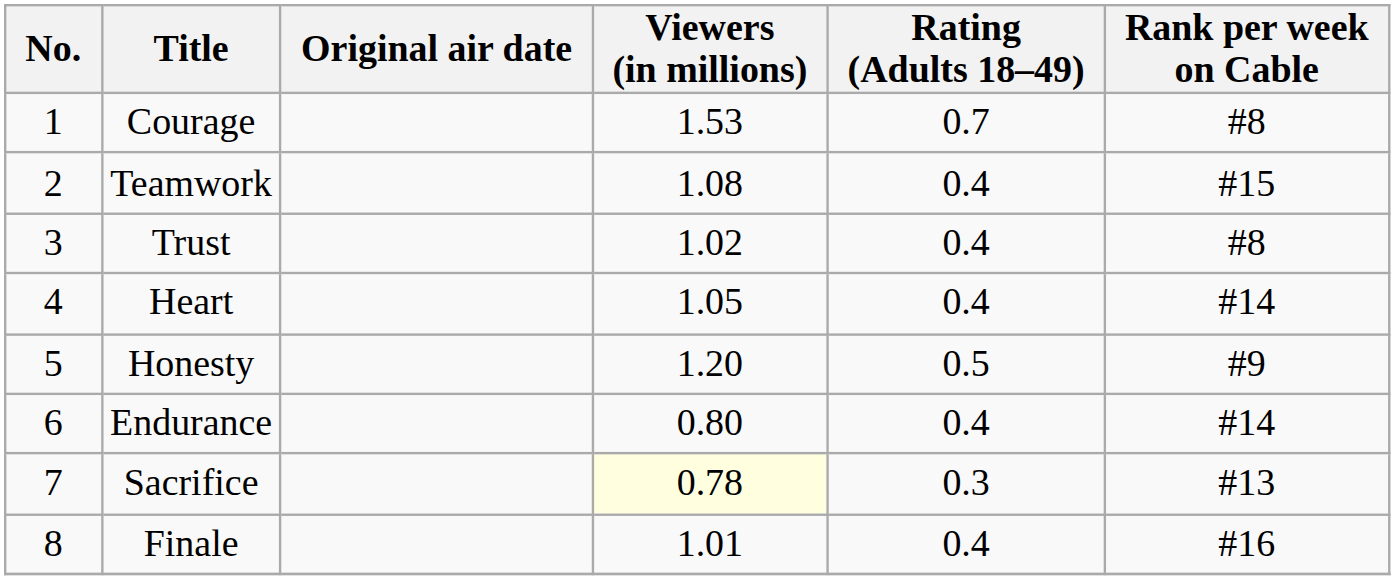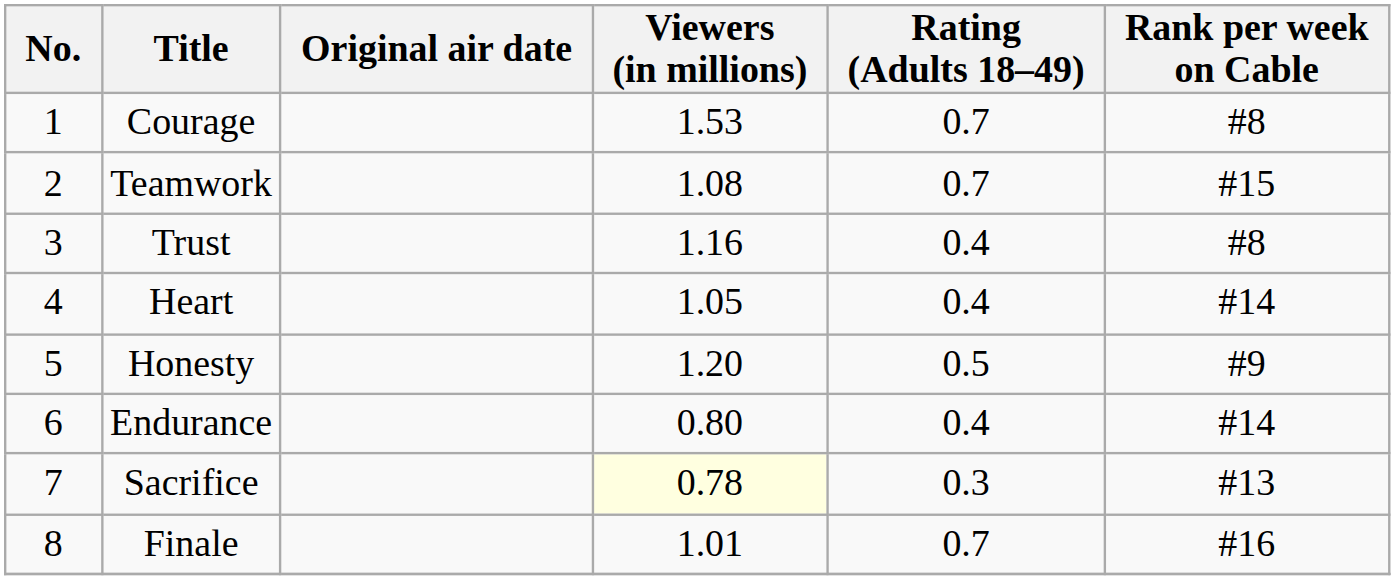 <table class="wikitable" style="text-align:center;">
 <tr>
 <th style="padding: 0px 8px">No.</th>
 <th style="padding: 0px 8px">Title</th>
 <th style="padding: 0px 8px">Original air date</th>
 <th style="padding: 0px 8px">Viewers<br>(in millions)</th>
 <th style="padding: 0px 8px">Rating<br>(Adults 18–49)</th>
 <th style="padding: 0px 8px">Rank per week<br>on Cable</th>
 </tr>
 <tr>
 <td>1</td>
 <td>Courage</td>
 <td></td>
 <td>1.53</td>
 <td>0.7</td>
 <td>#8</td>
 </tr>
 <tr>
 <td>2</td>
 <td>Teamwork</td>
 <td></td>
 <td>1.08</td>
-<td>0.4</td>
+<td>0.7</td>
 <td>#15</td>
 </tr>
 <tr>
 <td>3</td>
 <td>Trust</td>
 <td></td>
-<td>1.02</td>
+<td>1.16</td>
 <td>0.4</td>
 <td>#8</td>
 </tr>
 <tr>
 <td>4</td>
 <td>Heart</td>
 <td></td>
 <td>1.05</td>
 <td>0.4</td>
 <td>#14</td>
 </tr>
 <tr>
 <td>5</td>
 <td>Honesty</td>
 <td></td>
 <td>1.20</td>
 <td>0.5</td>
 <td>#9</td>
 </tr>
 <tr>
 <td>6</td>
 <td>Endurance</td>
 <td></td>
 <td>0.80</td>
 <td>0.4</td>
 <td>#14</td>
 </tr>
 <tr>
 <td>7</td>
 <td>Sacrifice</td>
 <td></td>
 <td style="background: lightyellow;">0.78</td>
 <td>0.3</td>
 <td>#13</td>
 </tr>
 <tr>
 <td>8</td>
 <td>Finale</td>
 <td></td>
 <td>1.01</td>
-<td>0.4</td>
+<td>0.7</td>
 <td>#16</td>
 </tr>
 <tr>
 </tr>
 </table>
